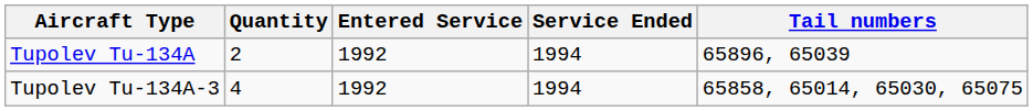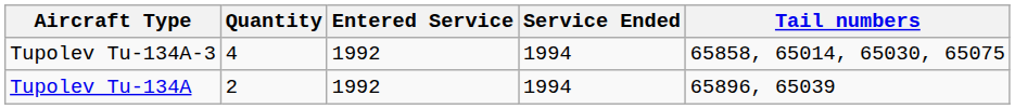 <table class="wikitable">
 <tr>
 <th>Aircraft Type</th>
 <th>Quantity</th>
 <th>Entered Service</th>
 <th>Service Ended</th>
 <th><a href='#'>Tail numbers</a></th>
 </tr>
 <tr>
+<td>Tupolev Tu-134A-3</td>
+<td>4</td>
+<td>1992</td>
+<td>1994</td>
+<td>65858, 65014, 65030, 65075</td>
+</tr>
+<tr>
 <td><a href='#'>Tupolev Tu-134A</a></td>
 <td>2</td>
 <td>1992</td>
 <td>1994</td>
 <td>65896, 65039</td>
 </tr>
-<tr>
-<td>Tupolev Tu-134A-3</td>
-<td>4</td>
-<td>1992</td>
-<td>1994</td>
-<td>65858, 65014, 65030, 65075</td>
-</tr>
 </table>
